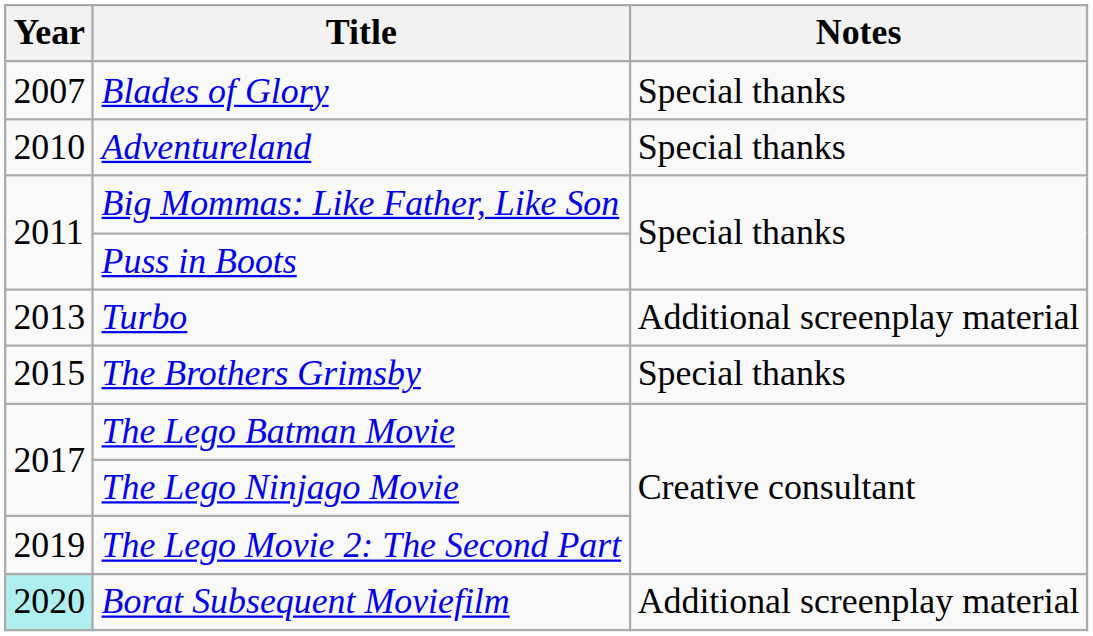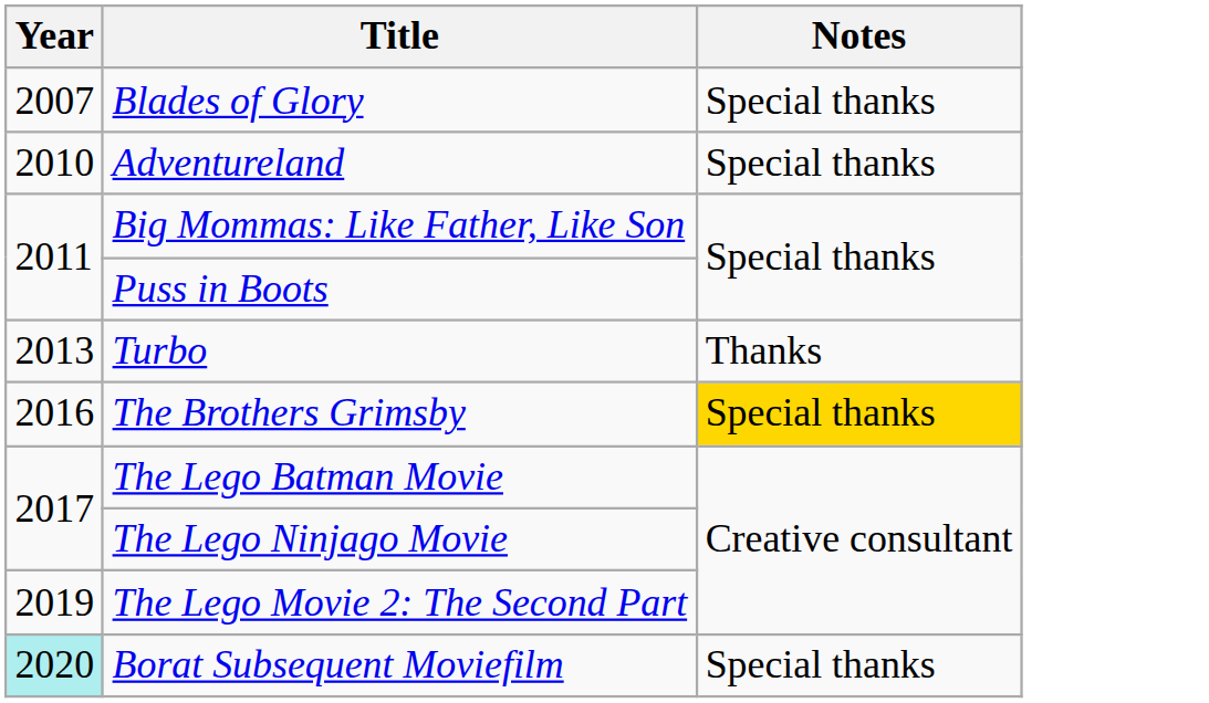 <table class="wikitable">
 <tr>
 <th>Year</th>
 <th>Title</th>
 <th>Notes</th>
 </tr>
 <tr>
 <td>2007</td>
 <td><em><a href='#'>Blades of Glory</a></em></td>
 <td>Special thanks</td>
 </tr>
 <tr>
 <td>2010</td>
 <td><em><a href='#'>Adventureland</a></em></td>
 <td>Special thanks</td>
 </tr>
 <tr>
 <td rowspan=2>2011</td>
 <td><em><a href='#'>Big Mommas: Like Father, Like Son</a></em></td>
 <td rowspan=2>Special thanks</td>
 </tr>
 <tr>
 <td><em><a href='#'>Puss in Boots</a></em></td>
 </tr>
 <tr>
 <td>2013</td>
 <td><em><a href='#'>Turbo</a></em></td>
-<td>Additional screenplay material</td>
+<td>Thanks</td>
 </tr>
 <tr>
-<td>2015</td>
+<td>2016</td>
 <td><em><a href='#'>The Brothers Grimsby</a></em></td>
-<td>Special thanks</td>
+<td style="background: gold;">Special thanks</td>
 </tr>
 <tr>
 <td rowspan=2>2017</td>
 <td><em><a href='#'>The Lego Batman Movie</a></em></td>
 <td rowspan=3>Creative consultant</td>
 </tr>
 <tr>
 <td><em><a href='#'>The Lego Ninjago Movie</a></em></td>
 </tr>
 <tr>
 <td>2019</td>
 <td><em><a href='#'>The Lego Movie 2: The Second Part</a></em></td>
 </tr>
 <tr>
 <td style="background: paleturquoise;">2020</td>
 <td><em><a href='#'>Borat Subsequent Moviefilm</a></em></td>
-<td>Additional screenplay material</td>
+<td>Special thanks</td>
 </tr>
 </table>
